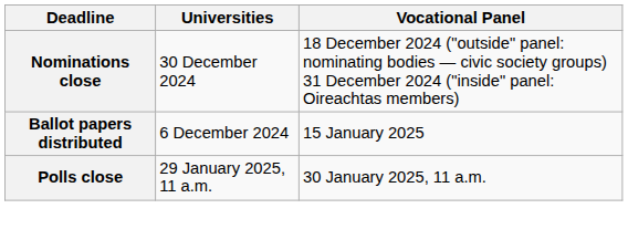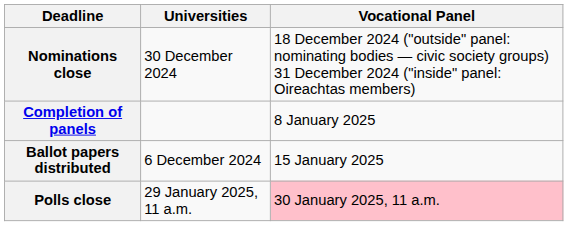 <table class="wikitable">
 <tr>
 <th>Deadline</th>
 <th>Universities</th>
 <th>Vocational Panel</th>
 </tr>
 <tr>
 <th>Nominations close</th>
 <td>30 December 2024</td>
 <td>18 December 2024 ("outside" panel: nominating bodies — civic society groups)<br>31 December 2024 ("inside" panel: Oireachtas members)</td>
 </tr>
 <tr>
+<th><a href='#'>Completion of panels</a></th>
+<td></td>
+<td>8 January 2025</td>
+</tr>
+<tr>
 <th>Ballot papers distributed</th>
 <td>6 December 2024</td>
 <td>15 January 2025</td>
 </tr>
 <tr>
 <th>Polls close</th>
 <td>29 January 2025, 11 a.m.</td>
-<td>30 January 2025, 11 a.m.</td>
+<td style="background: pink;">30 January 2025, 11 a.m.</td>
 </tr>
 </table>
